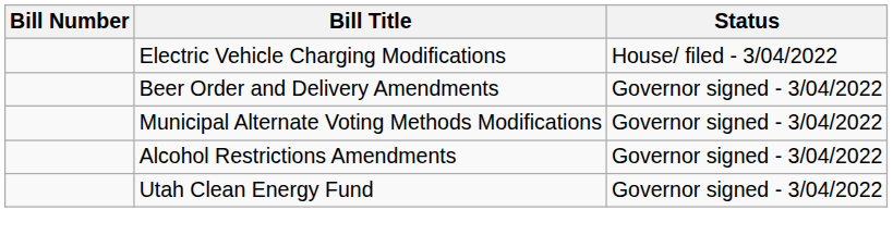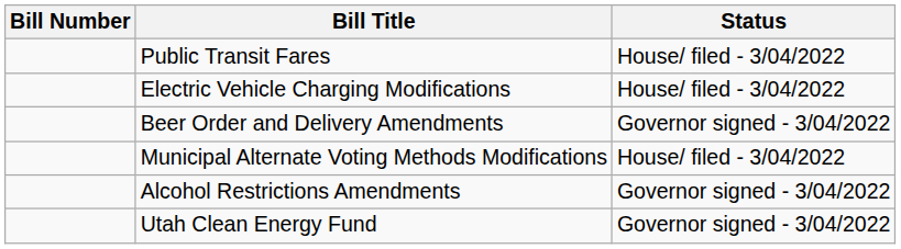 <table class="wikitable">
 <tr>
 <th>Bill Number</th>
 <th>Bill Title</th>
 <th>Status</th>
+</tr>
+<tr>
+<td></td>
+<td>Public Transit Fares</td>
+<td>House/ filed - 3/04/2022</td>
 </tr>
 <tr>
 <td></td>
 <td>Electric Vehicle Charging Modifications</td>
 <td>House/ filed - 3/04/2022</td>
 </tr>
 <tr>
 <td></td>
 <td>Beer Order and Delivery Amendments</td>
 <td>Governor signed - 3/04/2022</td>
 </tr>
 <tr>
 <td></td>
 <td>Municipal Alternate Voting Methods Modifications</td>
-<td>Governor signed - 3/04/2022</td>
+<td>House/ filed - 3/04/2022</td>
 </tr>
 <tr>
 <td></td>
 <td>Alcohol Restrictions Amendments</td>
 <td>Governor signed - 3/04/2022</td>
 </tr>
 <tr>
 <td></td>
 <td>Utah Clean Energy Fund</td>
 <td>Governor signed - 3/04/2022</td>
 </tr>
 </table>
